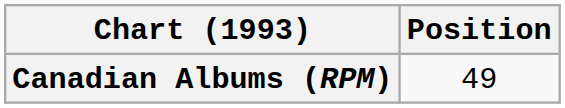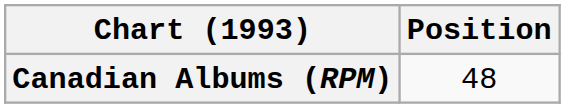 <table class="wikitable plainrowheaders">
 <tr>
 <th scope="col">Chart (1993)</th>
 <th scope="col">Position</th>
 </tr>
 <tr>
 <th scope="row">Canadian Albums (<em>RPM</em>)</th>
-<td align=center>49</td>
+<td align=center>48</td>
 </tr>
 </table>
